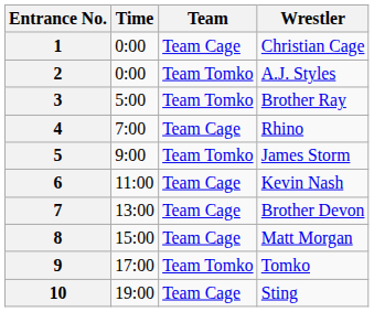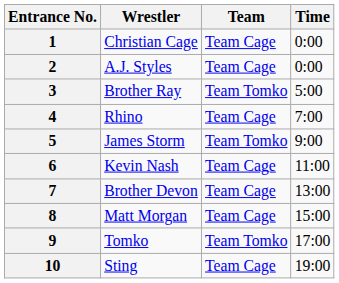 <table class="wikitable">
 <tr>
 <th scope="col">Entrance No.</th>
+<th scope="col">Wrestler</th>
+<th scope="col">Team</th>
 <th scope="col">Time</th>
-<th scope="col">Team</th>
-<th scope="col">Wrestler</th>
 </tr>
 <tr>
 <th scope="row">1</th>
+<td><a href='#'>Christian Cage</a></td>
+<td><a href='#'>Team Cage</a></td>
 <td>0:00</td>
-<td><a href='#'>Team Cage</a></td>
-<td><a href='#'>Christian Cage</a></td>
 </tr>
 <tr>
 <th scope="row">2</th>
+<td><a href='#'>A.J. Styles</a></td>
+<td><a href='#'>Team Cage</a></td>
 <td>0:00</td>
-<td><a href='#'>Team Tomko</a></td>
-<td><a href='#'>A.J. Styles</a></td>
 </tr>
 <tr>
 <th scope="row">3</th>
+<td><a href='#'>Brother Ray</a></td>
+<td><a href='#'>Team Tomko</a></td>
 <td>5:00</td>
-<td><a href='#'>Team Tomko</a></td>
-<td><a href='#'>Brother Ray</a></td>
 </tr>
 <tr>
 <th scope="row">4</th>
+<td><a href='#'>Rhino</a></td>
+<td><a href='#'>Team Cage</a></td>
 <td>7:00</td>
-<td><a href='#'>Team Cage</a></td>
-<td><a href='#'>Rhino</a></td>
 </tr>
 <tr>
 <th scope="row">5</th>
+<td><a href='#'>James Storm</a></td>
+<td><a href='#'>Team Tomko</a></td>
 <td>9:00</td>
-<td><a href='#'>Team Tomko</a></td>
-<td><a href='#'>James Storm</a></td>
 </tr>
 <tr>
 <th scope="row">6</th>
+<td><a href='#'>Kevin Nash</a></td>
+<td><a href='#'>Team Cage</a></td>
 <td>11:00</td>
-<td><a href='#'>Team Cage</a></td>
-<td><a href='#'>Kevin Nash</a></td>
 </tr>
 <tr>
 <th scope="row">7</th>
+<td><a href='#'>Brother Devon</a></td>
+<td><a href='#'>Team Cage</a></td>
 <td>13:00</td>
-<td><a href='#'>Team Cage</a></td>
-<td><a href='#'>Brother Devon</a></td>
 </tr>
 <tr>
 <th scope="row">8</th>
+<td><a href='#'>Matt Morgan</a></td>
+<td><a href='#'>Team Cage</a></td>
 <td>15:00</td>
-<td><a href='#'>Team Cage</a></td>
-<td><a href='#'>Matt Morgan</a></td>
 </tr>
 <tr>
 <th scope="row">9</th>
+<td><a href='#'>Tomko</a></td>
+<td><a href='#'>Team Tomko</a></td>
 <td>17:00</td>
-<td><a href='#'>Team Tomko</a></td>
-<td><a href='#'>Tomko</a></td>
 </tr>
 <tr>
 <th scope="row">10</th>
+<td><a href='#'>Sting</a></td>
+<td><a href='#'>Team Cage</a></td>
 <td>19:00</td>
-<td><a href='#'>Team Cage</a></td>
-<td><a href='#'>Sting</a></td>
 </tr>
 </table>
